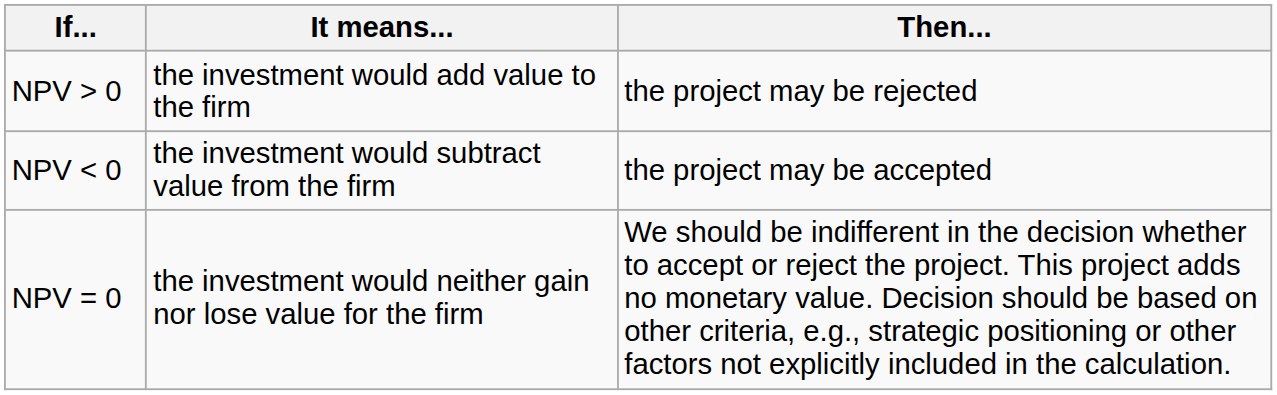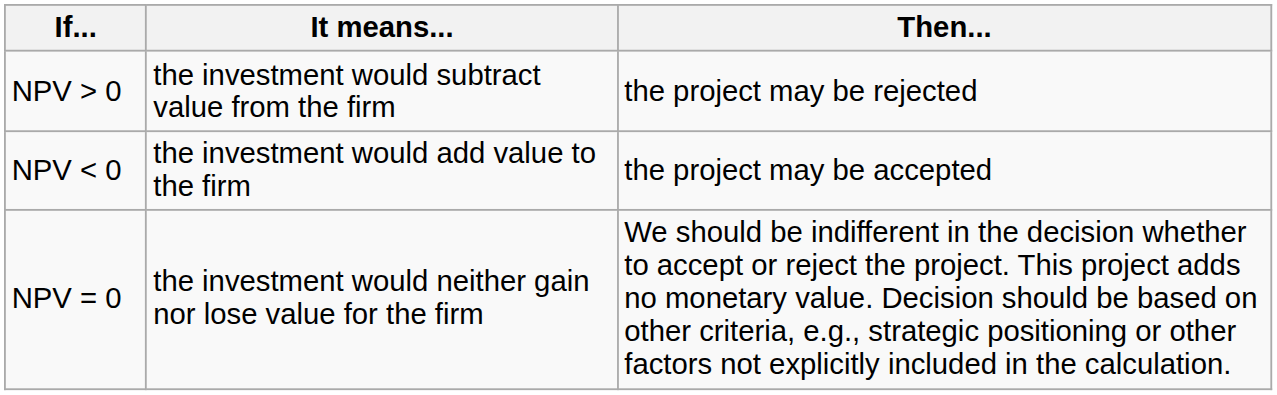 <table class="wikitable" align="center" font-size="120%" border:"2px solid black;">
 <tr>
 <th width="70">If...</th>
 <th width="250">It means...</th>
 <th width="350">Then...</th>
 </tr>
 <tr>
 <td>NPV > 0</td>
-<td>the investment would add value to the firm</td>
+<td>the investment would subtract value from the firm</td>
 <td>the project may be rejected</td>
 </tr>
 <tr>
 <td>NPV < 0</td>
-<td>the investment would subtract value from the firm</td>
+<td>the investment would add value to the firm</td>
 <td>the project may be accepted</td>
 </tr>
 <tr>
 <td>NPV = 0</td>
 <td>the investment would neither gain nor lose value for the firm</td>
 <td>We should be indifferent in the decision whether to accept or reject the project. This project adds no monetary value. Decision should be based on other criteria, e.g., strategic positioning or other factors not explicitly included in the calculation.</td>
 </tr>
 </table>
